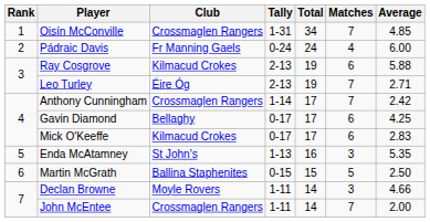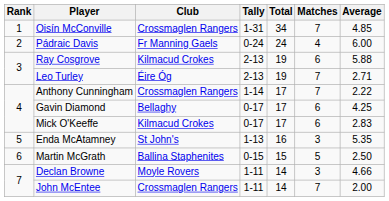 <table class="wikitable">
 <tr>
 <th>Rank</th>
 <th>Player</th>
 <th>Club</th>
 <th>Tally</th>
 <th>Total</th>
 <th>Matches</th>
 <th>Average</th>
 </tr>
 <tr>
 <td rowspan="1" style="text-align:center;">1</td>
 <td><a href='#'>Oisín McConville</a></td>
 <td><a href='#'>Crossmaglen Rangers</a></td>
 <td align=center>1-31</td>
 <td align=center>34</td>
 <td align=center>7</td>
 <td align=center>4.85</td>
 </tr>
 <tr>
 <td rowspan="1" style="text-align:center;">2</td>
 <td><a href='#'>Pádraic Davis</a></td>
 <td><a href='#'>Fr Manning Gaels</a></td>
 <td align=center>0-24</td>
 <td align=center>24</td>
 <td align=center>4</td>
 <td align=center>6.00</td>
 </tr>
 <tr>
 <td rowspan="2" style="text-align:center;">3</td>
 <td><a href='#'>Ray Cosgrove</a></td>
 <td><a href='#'>Kilmacud Crokes</a></td>
 <td align=center>2-13</td>
 <td align=center>19</td>
 <td align=center>6</td>
 <td align=center>5.88</td>
 </tr>
 <tr>
 <td><a href='#'>Leo Turley</a></td>
 <td><a href='#'>Éire Óg</a></td>
 <td align=center>2-13</td>
 <td align=center>19</td>
 <td align=center>7</td>
 <td align=center>2.71</td>
 </tr>
 <tr>
 <td rowspan="3" style="text-align:center;">4</td>
 <td>Anthony Cunningham</td>
 <td><a href='#'>Crossmaglen Rangers</a></td>
 <td align=center>1-14</td>
 <td align=center>17</td>
 <td align=center>7</td>
-<td align=center>2.42</td>
+<td align=center>2.22</td>
 </tr>
 <tr>
 <td>Gavin Diamond</td>
 <td><a href='#'>Bellaghy</a></td>
 <td align=center>0-17</td>
 <td align=center>17</td>
 <td align=center>6</td>
 <td align=center>4.25</td>
 </tr>
 <tr>
 <td>Mick O'Keeffe</td>
 <td><a href='#'>Kilmacud Crokes</a></td>
 <td align=center>0-17</td>
 <td align=center>17</td>
 <td align=center>6</td>
 <td align=center>2.83</td>
 </tr>
 <tr>
 <td rowspan="1" style="text-align:center;">5</td>
 <td>Enda McAtamney</td>
 <td><a href='#'>St John's</a></td>
 <td align=center>1-13</td>
 <td align=center>16</td>
 <td align=center>3</td>
 <td align=center>5.35</td>
 </tr>
 <tr>
 <td rowspan="1" style="text-align:center;">6</td>
 <td>Martin McGrath</td>
 <td><a href='#'>Ballina Staphenites</a></td>
 <td align=center>0-15</td>
 <td align=center>15</td>
 <td align=center>5</td>
 <td align=center>2.50</td>
 </tr>
 <tr>
 <td rowspan="2" style="text-align:center;">7</td>
 <td><a href='#'>Declan Browne</a></td>
 <td><a href='#'>Moyle Rovers</a></td>
 <td align=center>1-11</td>
 <td align=center>14</td>
 <td align=center>3</td>
 <td align=center>4.66</td>
 </tr>
 <tr>
 <td><a href='#'>John McEntee</a></td>
 <td><a href='#'>Crossmaglen Rangers</a></td>
 <td align=center>1-11</td>
 <td align=center>14</td>
 <td align=center>7</td>
 <td align=center>2.00</td>
 </tr>
 </table>
